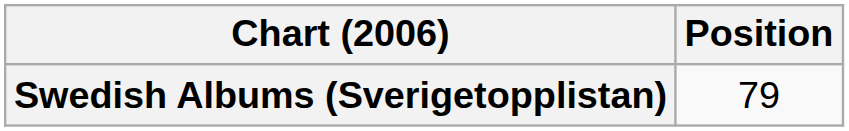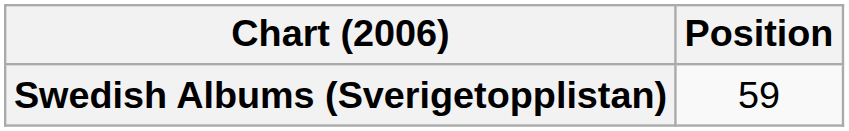 <table class="wikitable plainrowheaders" style="text-align:center">
 <tr>
 <th scope="col">Chart (2006)</th>
 <th scope="col">Position</th>
 </tr>
 <tr>
 <th scope="row">Swedish Albums (Sverigetopplistan)</th>
-<td>79</td>
+<td>59</td>
 </tr>
 </table>
